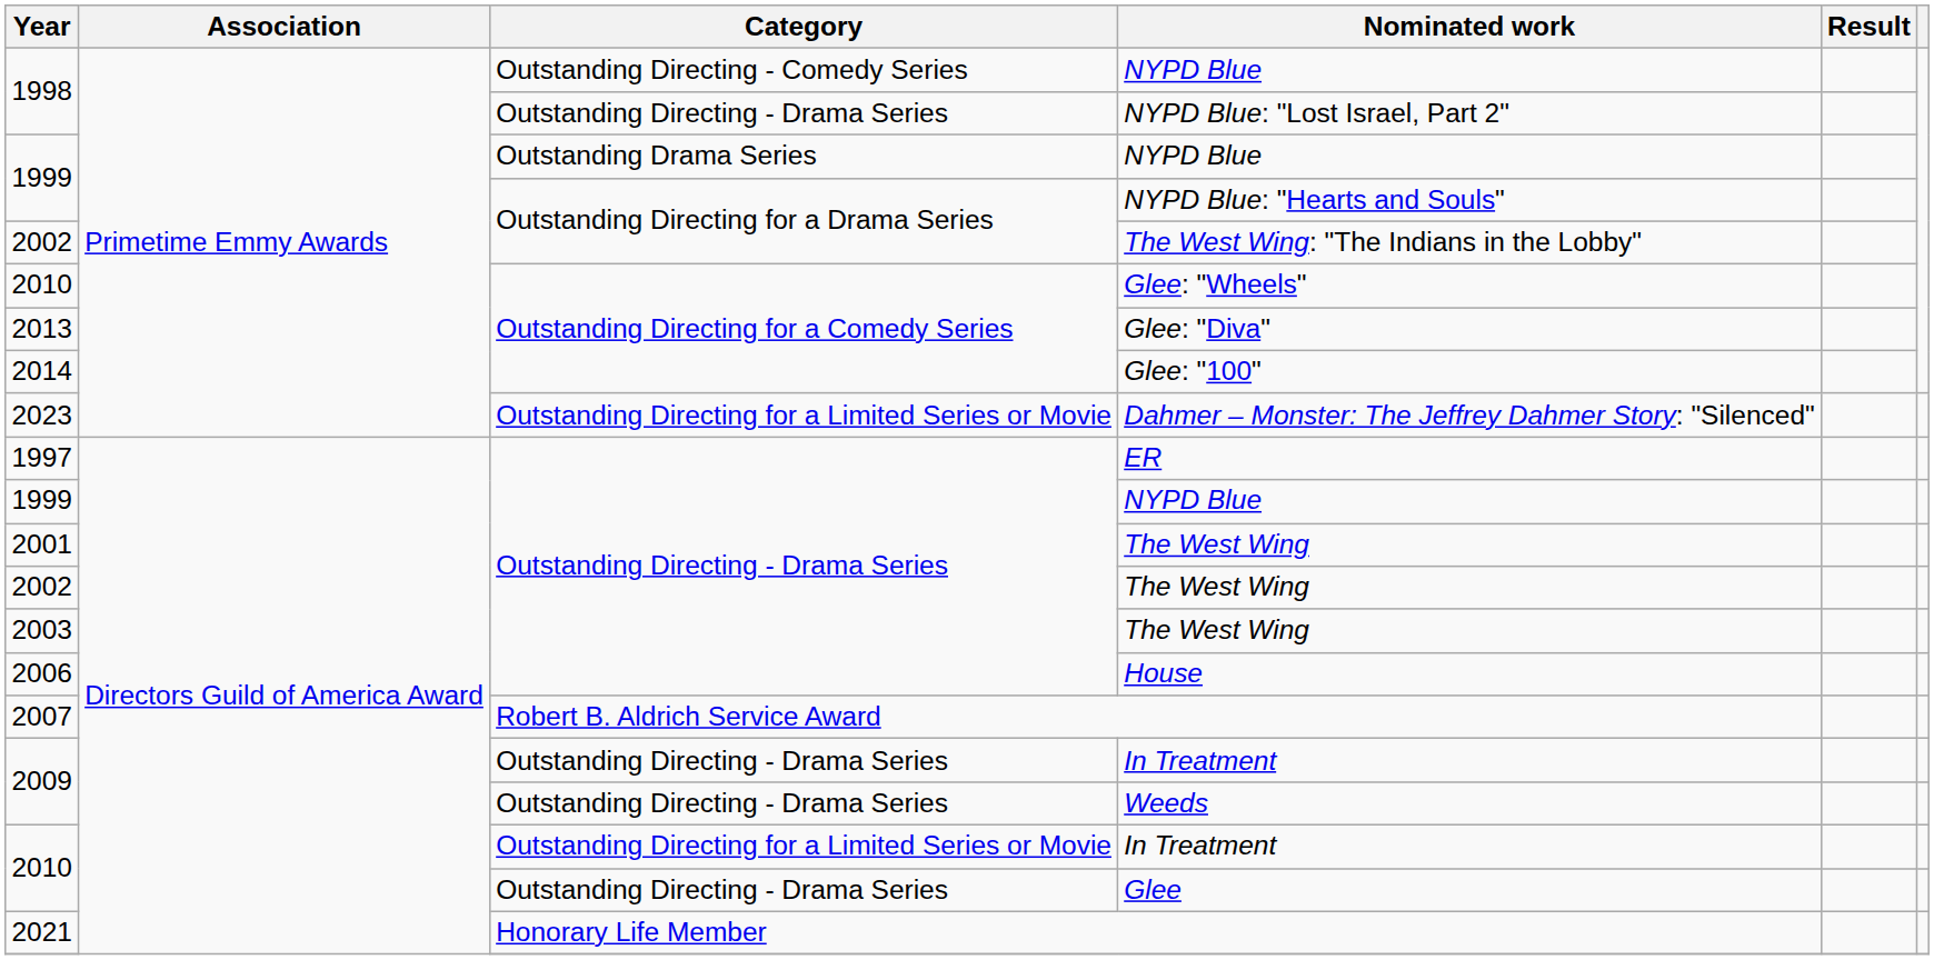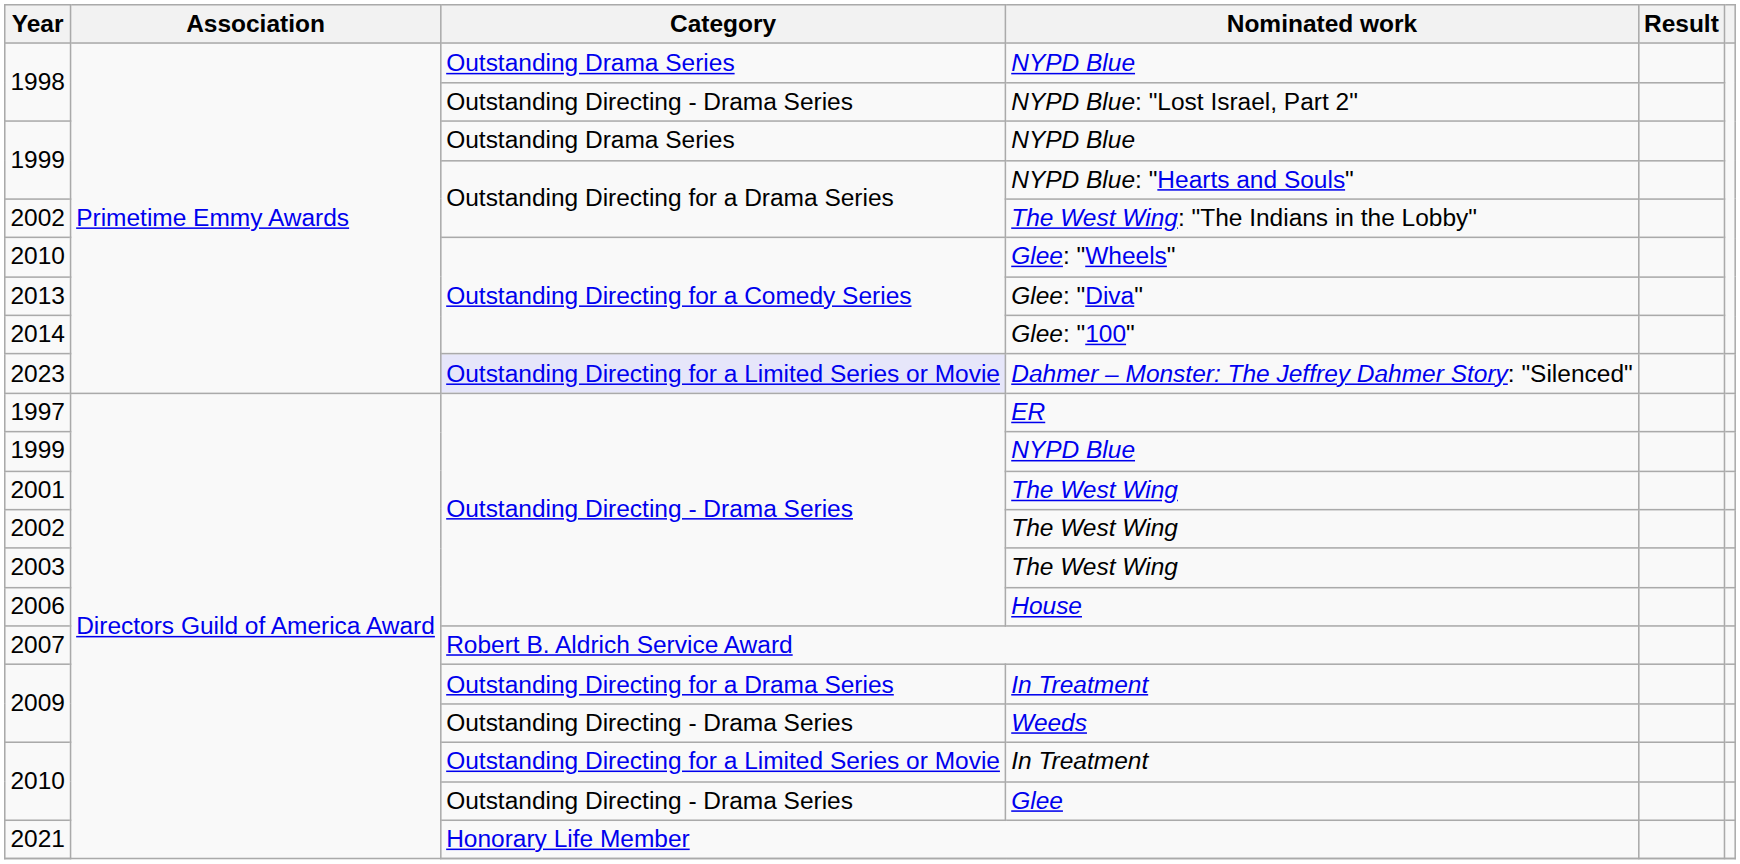 <table class="wikitable sortable">
 <tr>
 <th>Year</th>
 <th>Association</th>
 <th>Category</th>
 <th>Nominated work</th>
 <th>Result</th>
 <th class=unsortable></th>
 </tr>
 <tr>
 <td rowspan=2>1998</td>
 <td rowspan=9><a href='#'>Primetime Emmy Awards</a></td>
-<td>Outstanding Directing - Comedy Series</td>
+<td><a href='#'>Outstanding Drama Series</a></td>
 <td><em><a href='#'>NYPD Blue</a></em></td>
 <td></td>
 <td rowspan=8></td>
 </tr>
 <tr>
 <td>Outstanding Directing - Drama Series</td>
 <td><em>NYPD Blue</em>: "Lost Israel, Part 2"</td>
 <td></td>
 </tr>
 <tr>
 <td rowspan=2>1999</td>
 <td>Outstanding Drama Series</td>
 <td><em>NYPD Blue</em></td>
 <td></td>
 </tr>
 <tr>
 <td rowspan=2>Outstanding Directing for a Drama Series</td>
 <td><em>NYPD Blue</em>: "<a href='#'>Hearts and Souls</a>"</td>
 <td></td>
 </tr>
 <tr>
 <td>2002</td>
 <td><em><a href='#'>The West Wing</a></em>: "The Indians in the Lobby"</td>
 <td></td>
 </tr>
 <tr>
 <td>2010</td>
 <td rowspan=3><a href='#'>Outstanding Directing for a Comedy Series</a></td>
 <td><em><a href='#'>Glee</a></em>: "<a href='#'>Wheels</a>"</td>
 <td></td>
 </tr>
 <tr>
 <td>2013</td>
 <td><em>Glee</em>: "<a href='#'>Diva</a>"</td>
 <td></td>
 </tr>
 <tr>
 <td>2014</td>
 <td><em>Glee</em>: "<a href='#'>100</a>"</td>
 <td></td>
 </tr>
 <tr>
 <td>2023</td>
-<td><a href='#'>Outstanding Directing for a Limited Series or Movie</a></td>
+<td style="background: lavender;"><a href='#'>Outstanding Directing for a Limited Series or Movie</a></td>
 <td><em><a href='#'>Dahmer – Monster: The Jeffrey Dahmer Story</a></em>: "Silenced"</td>
 <td></td>
 <td></td>
 </tr>
 <tr>
 <td>1997</td>
 <td rowspan=15><a href='#'>Directors Guild of America Award</a></td>
 <td rowspan=6><a href='#'>Outstanding Directing - Drama Series</a></td>
 <td><em><a href='#'>ER</a></em></td>
 <td></td>
 <td></td>
 </tr>
 <tr>
 <td>1999</td>
 <td><em><a href='#'>NYPD Blue</a></em></td>
 <td></td>
 <td></td>
 </tr>
 <tr>
 <td>2001</td>
 <td><em><a href='#'>The West Wing</a></em></td>
 <td></td>
 <td></td>
 </tr>
 <tr>
 <td>2002</td>
 <td><em>The West Wing</em></td>
 <td></td>
 <td></td>
 </tr>
 <tr>
 <td>2003</td>
 <td><em>The West Wing</em></td>
 <td></td>
 <td></td>
 </tr>
 <tr>
 <td>2006</td>
 <td><em><a href='#'>House</a></em></td>
 <td></td>
 <td></td>
 </tr>
 <tr>
 <td>2007</td>
 <td colspan=2><a href='#'>Robert B. Aldrich Service Award</a></td>
 <td></td>
 <td></td>
 </tr>
 <tr>
 <td rowspan=2>2009</td>
-<td>Outstanding Directing - Drama Series</td>
+<td><a href='#'>Outstanding Directing for a Drama Series</a></td>
 <td><em><a href='#'>In Treatment</a></em></td>
 <td></td>
 <td></td>
 </tr>
 <tr>
 <td>Outstanding Directing - Drama Series</td>
 <td><em><a href='#'>Weeds</a></em></td>
 <td></td>
 <td></td>
 </tr>
 <tr>
 <td rowspan=2>2010</td>
 <td><a href='#'>Outstanding Directing for a Limited Series or Movie</a></td>
 <td><em>In Treatment</em></td>
 <td></td>
 <td></td>
 </tr>
 <tr>
 <td>Outstanding Directing - Drama Series</td>
 <td><em><a href='#'>Glee</a></em></td>
 <td></td>
 <td></td>
 </tr>
 <tr>
 <td>2021</td>
 <td colspan=2><a href='#'>Honorary Life Member</a></td>
 <td></td>
 <td></td>
 </tr>
 <tr>
 </tr>
 </table>
